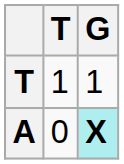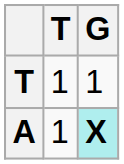 <table class="wikitable">
 <tr>
 <th></th>
 <th>T</th>
 <th>G</th>
 </tr>
 <tr>
 <th scope="row">T</th>
 <td>1</td>
 <td>1</td>
 </tr>
 <tr>
 <th scope="row">A</th>
-<td>0</td>
+<td>1</td>
 <td style="background: paleturquoise;"><strong>X</strong></td>
 </tr>
 </table>
